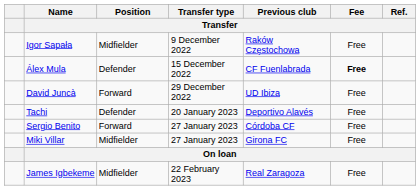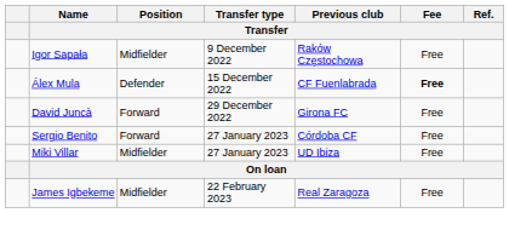 <table class="wikitable" style="width:100%; font-size:85%;">
 <tr>
 <th width="2%"></th>
 <th width="5%">Name</th>
 <th width="5%">Position</th>
 <th width="5%">Transfer type</th>
 <th width="5%">Previous club</th>
 <th width="5%">Fee</th>
 <th width="2%">Ref.</th>
 </tr>
 <tr>
 <th></th>
 <th colspan=6>Transfer</th>
 </tr>
 <tr>
 <td align=center></td>
 <td align=left> <a href='#'>Igor Sapała</a></td>
 <td align=left>Midfielder</td>
 <td align=left>9 December 2022</td>
 <td align=left> <a href='#'>Raków Częstochowa</a></td>
 <td align=center>Free</td>
 <td></td>
 </tr>
 <tr>
 <td align=center></td>
 <td align=left> <a href='#'>Álex Mula</a></td>
 <td align=left>Defender</td>
 <td align=left>15 December 2022</td>
 <td align=left> <a href='#'>CF Fuenlabrada</a></td>
 <td align=center><strong>Free</strong></td>
 <td></td>
 </tr>
 <tr>
 <td align=center></td>
 <td align=left> <a href='#'>David Juncà</a></td>
 <td align=left>Forward</td>
 <td align=left>29 December 2022</td>
-<td align=left> <a href='#'>UD Ibiza</a></td>
-<td align=center>Free</td>
-<td></td>
-</tr>
-<tr>
-<td align=center></td>
-<td align=left> <a href='#'>Tachi</a></td>
-<td align=left>Defender</td>
-<td align=left>20 January 2023</td>
-<td align=left> <a href='#'>Deportivo Alavés</a></td>
+<td align=left> <a href='#'>Girona FC</a></td>
 <td align=center>Free</td>
 <td></td>
 </tr>
 <tr>
 <td align=center></td>
 <td align=left> <a href='#'>Sergio Benito</a></td>
 <td align=left>Forward</td>
 <td align=left>27 January 2023</td>
 <td align=left> <a href='#'>Córdoba CF</a></td>
 <td align=center>Free</td>
 <td></td>
 </tr>
 <tr>
 <td align=center></td>
 <td align=left> <a href='#'>Miki Villar</a></td>
 <td align=left>Midfielder</td>
 <td align=left>27 January 2023</td>
-<td align=left> <a href='#'>Girona FC</a></td>
+<td align=left> <a href='#'>UD Ibiza</a></td>
 <td align=center>Free</td>
 <td></td>
 </tr>
 <tr>
 <th></th>
 <th colspan=6>On loan</th>
 </tr>
 <tr>
 <td align=center></td>
 <td align=left> <a href='#'>James Igbekeme</a></td>
 <td align=left>Midfielder</td>
 <td align=left>22 February 2023</td>
 <td align=left> <a href='#'>Real Zaragoza</a></td>
 <td align=center>Free</td>
 <td></td>
 </tr>
 </table>
